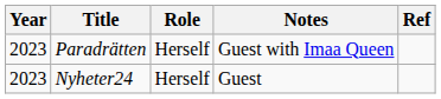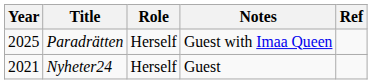 <table class="wikitable">
 <tr>
 <th>Year</th>
 <th>Title</th>
 <th>Role</th>
 <th>Notes</th>
 <th>Ref</th>
 </tr>
 <tr>
-<td>2023</td>
+<td>2025</td>
 <td><em>Paradrätten</em></td>
 <td>Herself</td>
 <td>Guest with <a href='#'>Imaa Queen</a></td>
 <td style="text-align: center;"></td>
 </tr>
 <tr>
-<td>2023</td>
+<td>2021</td>
 <td><em>Nyheter24</em></td>
 <td>Herself</td>
 <td>Guest</td>
 <td style="text-align: center;"></td>
 </tr>
 </table>
